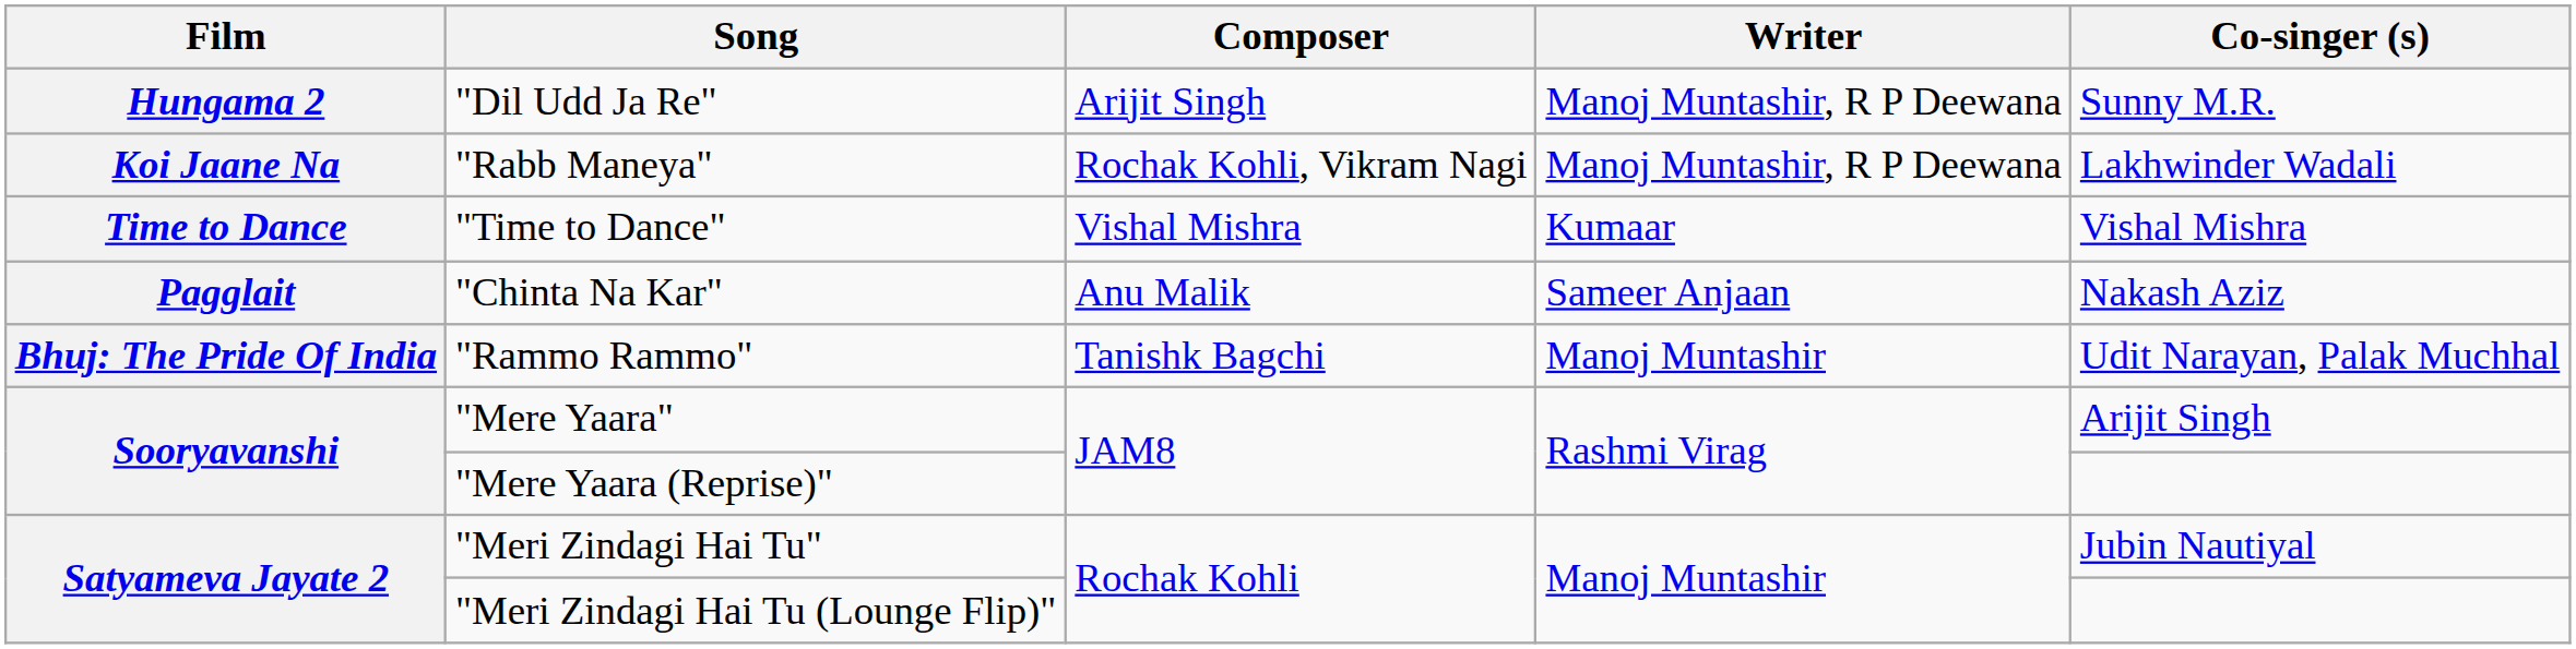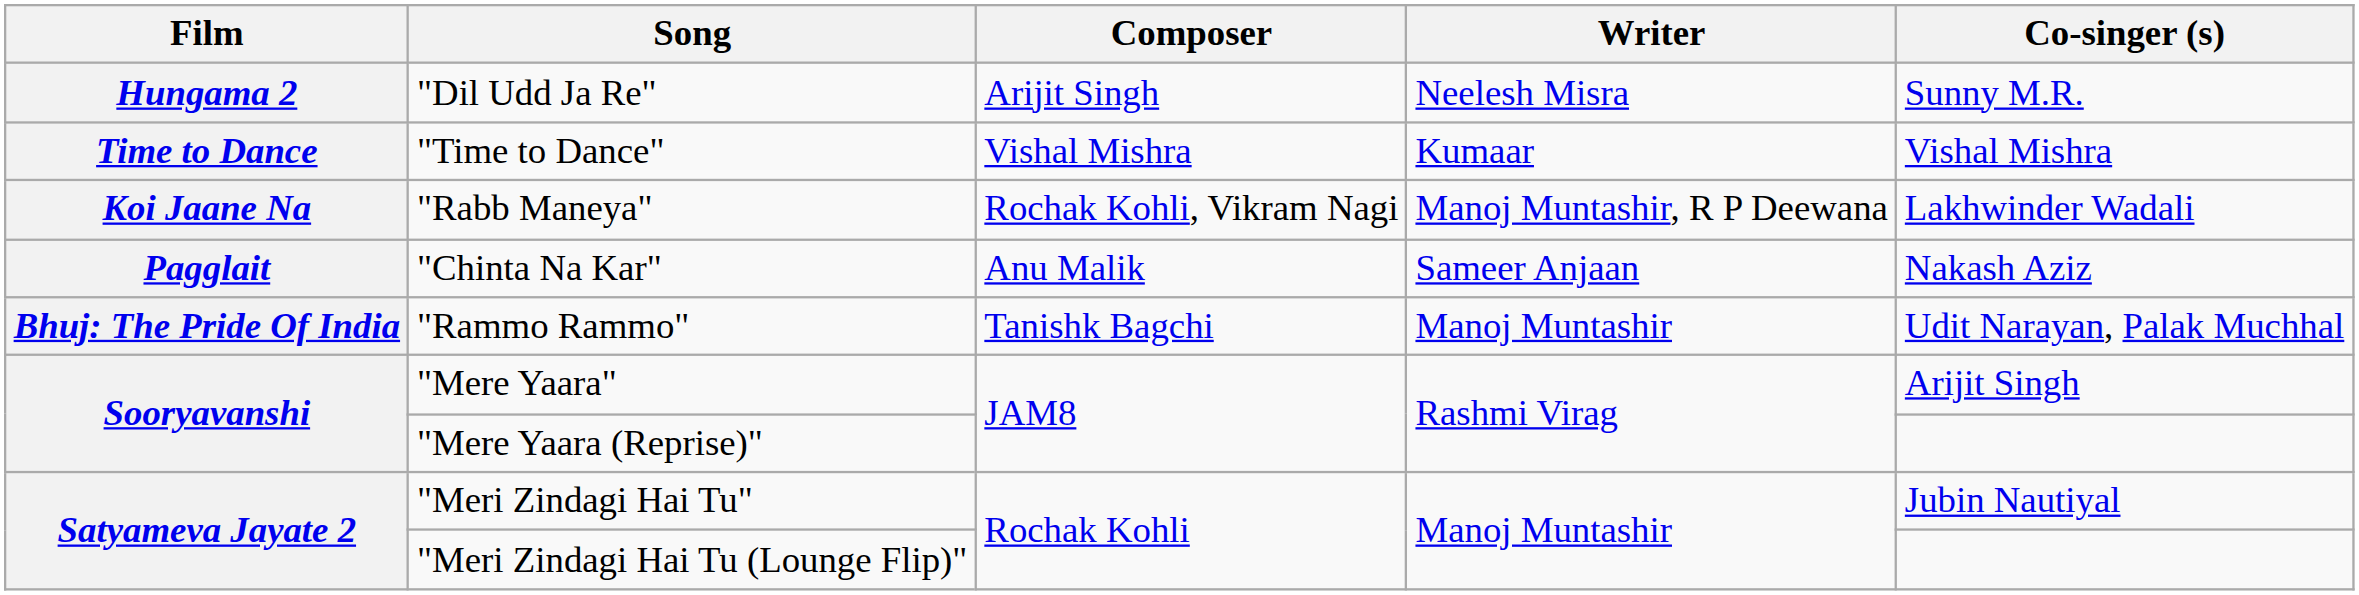 <table class="wikitable sortable">
 <tr>
 <th>Film</th>
 <th>Song</th>
 <th>Composer</th>
 <th>Writer</th>
 <th>Co-singer (s)</th>
 </tr>
 <tr>
 <th><em><a href='#'>Hungama 2</a></em></th>
 <td>"Dil Udd Ja Re"</td>
 <td><a href='#'>Arijit Singh</a></td>
-<td><a href='#'>Manoj Muntashir</a>, R P Deewana</td>
+<td><a href='#'>Neelesh Misra</a></td>
 <td><a href='#'>Sunny M.R.</a></td>
+</tr>
+<tr>
+<th scope="row"><em><a href='#'>Time to Dance</a></em></th>
+<td>"Time to Dance"</td>
+<td><a href='#'>Vishal Mishra</a></td>
+<td><a href='#'>Kumaar</a></td>
+<td><a href='#'>Vishal Mishra</a></td>
 </tr>
 <tr>
 <th scope="row"><em><a href='#'>Koi Jaane Na</a></em></th>
 <td>"Rabb Maneya"</td>
 <td><a href='#'>Rochak Kohli</a>, Vikram Nagi</td>
 <td><a href='#'>Manoj Muntashir</a>, R P Deewana</td>
 <td><a href='#'>Lakhwinder Wadali</a></td>
-</tr>
-<tr>
-<th scope="row"><em><a href='#'>Time to Dance</a></em></th>
-<td>"Time to Dance"</td>
-<td><a href='#'>Vishal Mishra</a></td>
-<td><a href='#'>Kumaar</a></td>
-<td><a href='#'>Vishal Mishra</a></td>
 </tr>
 <tr>
 <th><em><a href='#'>Pagglait</a></em></th>
 <td>"Chinta Na Kar"</td>
 <td><a href='#'>Anu Malik</a></td>
 <td><a href='#'>Sameer Anjaan</a></td>
 <td><a href='#'>Nakash Aziz</a></td>
 </tr>
 <tr>
 <th><a href='#'><em>Bhuj: The Pride Of India</em></a></th>
 <td>"Rammo Rammo"</td>
 <td><a href='#'>Tanishk Bagchi</a></td>
 <td><a href='#'>Manoj Muntashir</a></td>
 <td><a href='#'>Udit Narayan</a>, <a href='#'>Palak Muchhal</a></td>
 </tr>
 <tr>
 <th rowspan=2><em><a href='#'>Sooryavanshi</a></em></th>
 <td>"Mere Yaara"</td>
 <td rowspan=2><a href='#'>JAM8</a></td>
 <td rowspan=2><a href='#'>Rashmi Virag</a></td>
 <td><a href='#'>Arijit Singh</a></td>
 </tr>
 <tr>
 <td>"Mere Yaara (Reprise)"</td>
 <td></td>
 </tr>
 <tr>
 <th rowspan=2><em><a href='#'>Satyameva Jayate 2</a></em></th>
 <td>"Meri Zindagi Hai Tu"</td>
 <td rowspan=2><a href='#'>Rochak Kohli</a></td>
 <td rowspan=2><a href='#'>Manoj Muntashir</a></td>
 <td><a href='#'>Jubin Nautiyal</a></td>
 </tr>
 <tr>
 <td>"Meri Zindagi Hai Tu (Lounge Flip)"</td>
 <td></td>
 </tr>
 </table>
